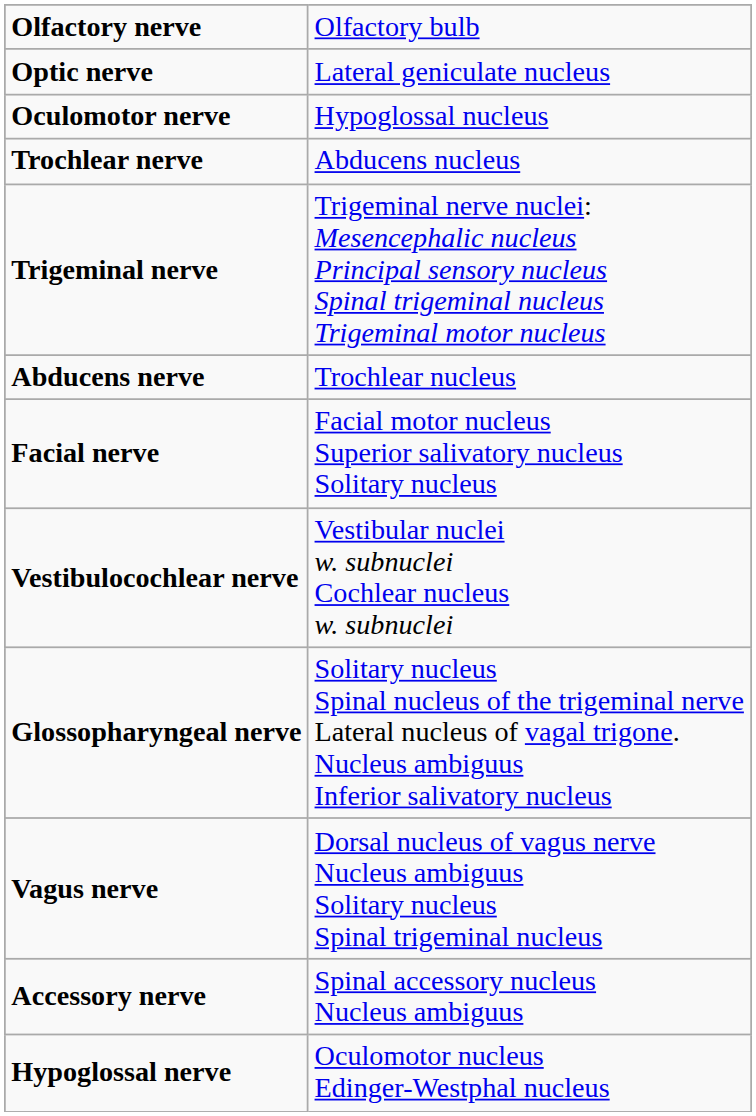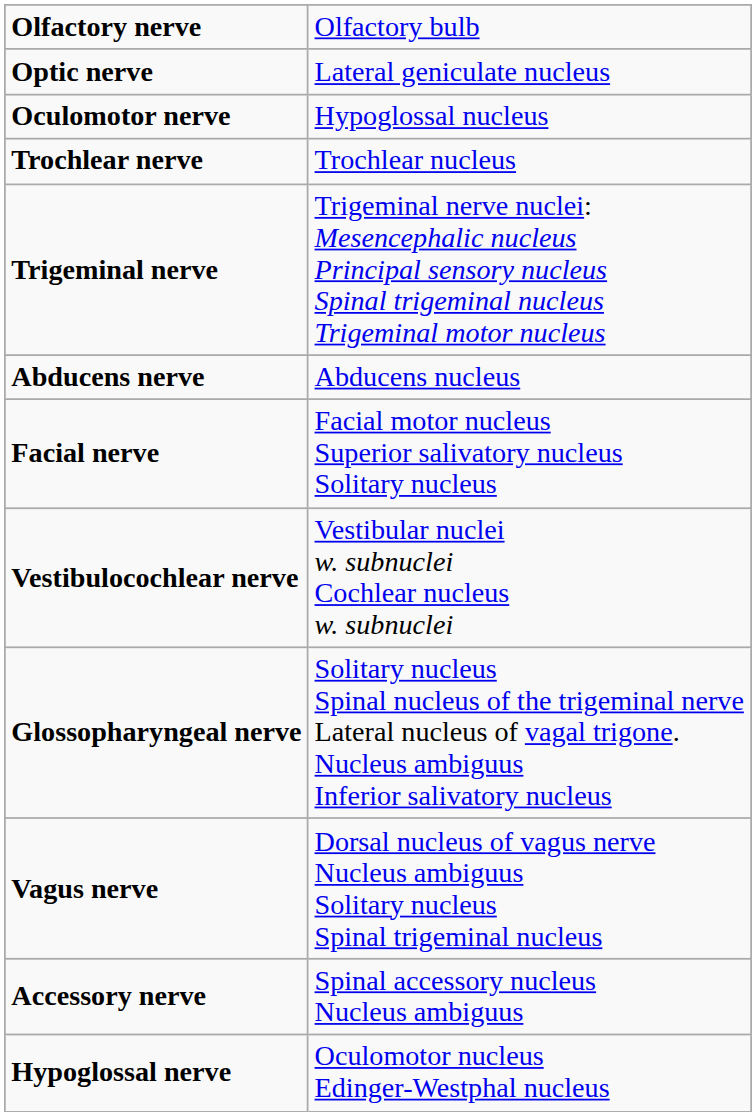 <table class="wikitable">
 <tr>
 <td><strong>Olfactory nerve</strong></td>
 <td><a href='#'>Olfactory bulb</a></td>
 </tr>
 <tr>
 <td><strong>Optic nerve</strong></td>
 <td><a href='#'>Lateral geniculate nucleus</a></td>
 </tr>
 <tr>
 <td><strong>Oculomotor nerve</strong></td>
 <td><a href='#'>Hypoglossal nucleus</a></td>
 </tr>
 <tr>
 <td><strong>Trochlear nerve</strong></td>
-<td><a href='#'>Abducens nucleus</a></td>
+<td><a href='#'>Trochlear nucleus</a></td>
 </tr>
 <tr>
 <td><strong>Trigeminal nerve</strong></td>
 <td><a href='#'>Trigeminal nerve nuclei</a>:<br><em><a href='#'>Mesencephalic nucleus</a></em><br><em><a href='#'>Principal sensory nucleus</a></em><br><em><a href='#'>Spinal trigeminal nucleus</a></em><br><em><a href='#'>Trigeminal motor nucleus</a></em></td>
 </tr>
 <tr>
 <td><strong>Abducens nerve</strong></td>
-<td><a href='#'>Trochlear nucleus</a></td>
+<td><a href='#'>Abducens nucleus</a></td>
 </tr>
 <tr>
 <td><strong>Facial nerve</strong></td>
 <td><a href='#'>Facial motor nucleus</a><br><a href='#'>Superior salivatory nucleus</a><br><a href='#'>Solitary nucleus</a></td>
 </tr>
 <tr>
 <td><strong>Vestibulocochlear nerve</strong></td>
 <td><a href='#'>Vestibular nuclei</a><br><em>w. subnuclei</em><br><a href='#'>Cochlear nucleus</a><br><em>w. subnuclei</em></td>
 </tr>
 <tr>
 <td><strong>Glossopharyngeal nerve</strong></td>
 <td><a href='#'>Solitary nucleus</a><br><a href='#'>Spinal nucleus of the trigeminal nerve</a><br>Lateral nucleus of <a href='#'>vagal trigone</a>.<br><a href='#'>Nucleus ambiguus</a><br><a href='#'>Inferior salivatory nucleus</a></td>
 </tr>
 <tr>
 <td><strong>Vagus nerve</strong></td>
 <td><a href='#'>Dorsal nucleus of vagus nerve</a><br><a href='#'>Nucleus ambiguus</a><br><a href='#'>Solitary nucleus</a><br><a href='#'>Spinal trigeminal nucleus</a></td>
 </tr>
 <tr>
 <td><strong>Accessory nerve</strong></td>
 <td><a href='#'>Spinal accessory nucleus</a><br><a href='#'>Nucleus ambiguus</a></td>
 </tr>
 <tr>
 <td><strong>Hypoglossal nerve</strong></td>
 <td><a href='#'>Oculomotor nucleus</a><br><a href='#'>Edinger-Westphal nucleus</a></td>
 </tr>
 </table>
